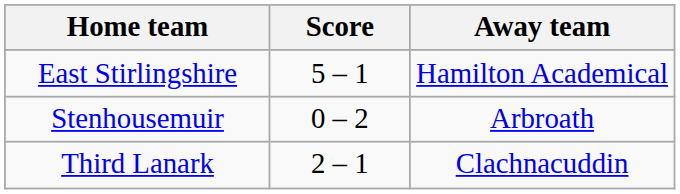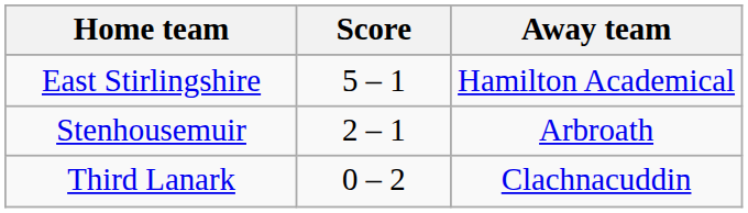 <table class="wikitable" style="text-align: center">
 <tr>
 <th width=140>Home team</th>
 <th width=70>Score</th>
 <th width=140>Away team</th>
 </tr>
 <tr>
 <td><a href='#'>East Stirlingshire</a></td>
 <td>5 – 1</td>
 <td><a href='#'>Hamilton Academical</a></td>
 </tr>
 <tr>
 <td><a href='#'>Stenhousemuir</a></td>
-<td>0 – 2</td>
+<td>2 – 1</td>
 <td><a href='#'>Arbroath</a></td>
 </tr>
 <tr>
 <td><a href='#'>Third Lanark</a></td>
-<td>2 – 1</td>
+<td>0 – 2</td>
 <td><a href='#'>Clachnacuddin</a></td>
 </tr>
 </table>
